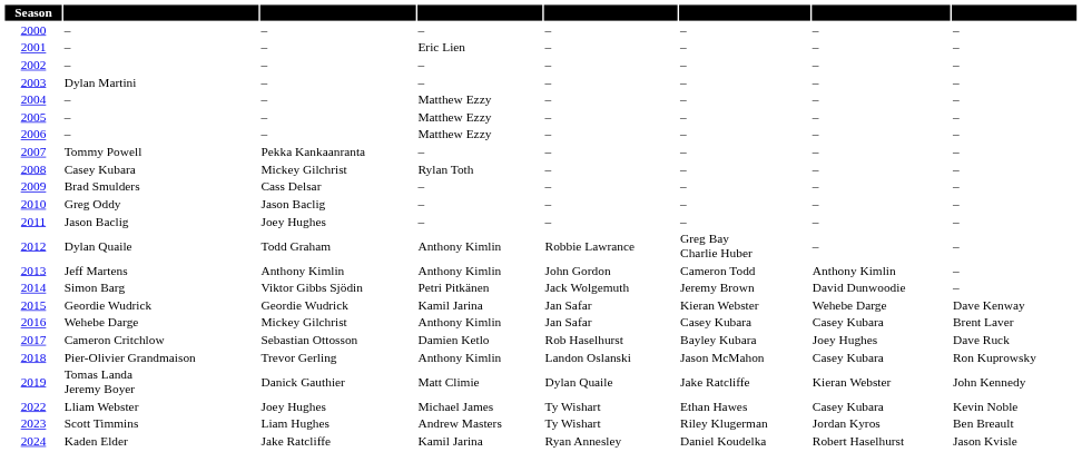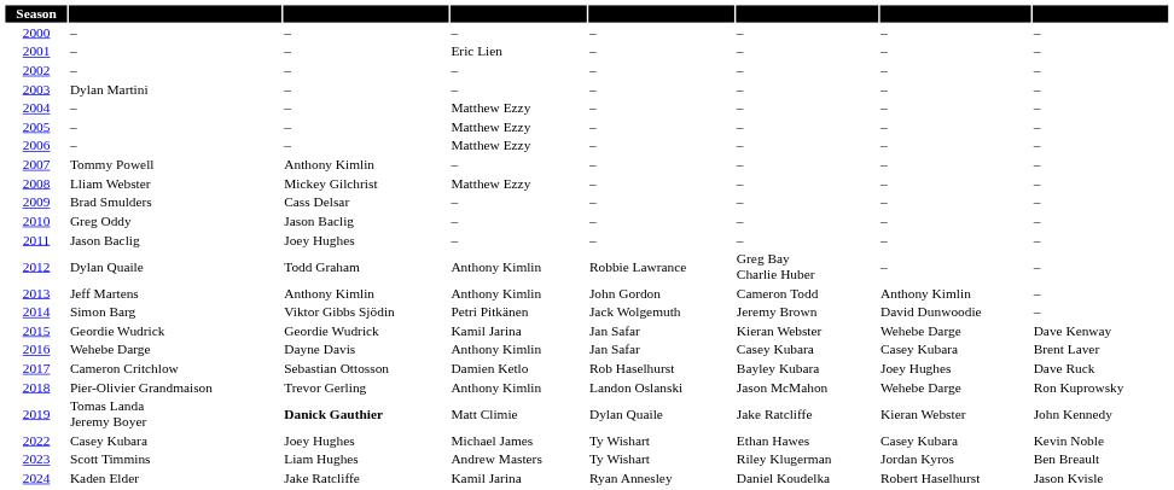 <table class="toccolours" style="width:85em">
 <tr>
 <th style="background:#000000;color:white;">Season</th>
 <th style="background:#000000;color:white;"></th>
 <th style="background:#000000;color:white;"></th>
 <th style="background:#000000;color:white;"></th>
 <th style="background:#000000;color:white;"></th>
 <th style="background:#000000;color:white;"></th>
 <th style="background:#000000;color:white;"></th>
 <th style="background:#000000;color:white;"></th>
 </tr>
 <tr>
 <td align="center"><a href='#'>2000</a></td>
 <td>–</td>
 <td>–</td>
 <td>–</td>
 <td>–</td>
 <td>–</td>
 <td>–</td>
 <td>–</td>
 </tr>
 <tr>
 <td align="center"><a href='#'>2001</a></td>
 <td>–</td>
 <td>–</td>
 <td> Eric Lien</td>
 <td>–</td>
 <td>–</td>
 <td>–</td>
 <td>–</td>
 </tr>
 <tr>
 <td align="center"><a href='#'>2002</a></td>
 <td>–</td>
 <td>–</td>
 <td>–</td>
 <td>–</td>
 <td>–</td>
 <td>–</td>
 <td>–</td>
 </tr>
 <tr>
 <td align="center"><a href='#'>2003</a></td>
 <td> Dylan Martini</td>
 <td>–</td>
 <td>–</td>
 <td>–</td>
 <td>–</td>
 <td>–</td>
 <td>–</td>
 </tr>
 <tr>
 <td align="center"><a href='#'>2004</a></td>
 <td>–</td>
 <td>–</td>
 <td> Matthew Ezzy</td>
 <td>–</td>
 <td>–</td>
 <td>–</td>
 <td>–</td>
 </tr>
 <tr>
 <td align="center"><a href='#'>2005</a></td>
 <td>–</td>
 <td>–</td>
 <td> Matthew Ezzy</td>
 <td>–</td>
 <td>–</td>
 <td>–</td>
 <td>–</td>
 </tr>
 <tr>
 <td align="center"><a href='#'>2006</a></td>
 <td>–</td>
 <td>–</td>
 <td> Matthew Ezzy</td>
 <td>–</td>
 <td>–</td>
 <td>–</td>
 <td>–</td>
 </tr>
 <tr>
 <td align="center"><a href='#'>2007</a></td>
 <td> Tommy Powell</td>
-<td> Pekka Kankaanranta</td>
+<td> Anthony Kimlin</td>
 <td>–</td>
 <td>–</td>
 <td>–</td>
 <td>–</td>
 <td>–</td>
 </tr>
 <tr>
 <td align="center"><a href='#'>2008</a></td>
-<td> Casey Kubara</td>
+<td> Lliam Webster</td>
 <td> Mickey Gilchrist</td>
-<td> Rylan Toth</td>
+<td> Matthew Ezzy</td>
 <td>–</td>
 <td>–</td>
 <td>–</td>
 <td>–</td>
 </tr>
 <tr>
 <td align="center"><a href='#'>2009</a></td>
 <td> Brad Smulders</td>
 <td> Cass Delsar</td>
 <td>–</td>
 <td>–</td>
 <td>–</td>
 <td>–</td>
 <td>–</td>
 </tr>
 <tr>
 <td align="center"><a href='#'>2010</a></td>
 <td> Greg Oddy</td>
 <td> Jason Baclig</td>
 <td>–</td>
 <td>–</td>
 <td>–</td>
 <td>–</td>
 <td>–</td>
 </tr>
 <tr>
 <td align="center"><a href='#'>2011</a></td>
 <td> Jason Baclig</td>
 <td> Joey Hughes</td>
 <td>–</td>
 <td>–</td>
 <td>–</td>
 <td>–</td>
 <td>–</td>
 </tr>
 <tr>
 <td align="center"><a href='#'>2012</a></td>
 <td> Dylan Quaile</td>
 <td> Todd Graham</td>
 <td> Anthony Kimlin</td>
 <td> Robbie Lawrance</td>
 <td> Greg Bay <br>  Charlie Huber</td>
 <td>–</td>
 <td>–</td>
 </tr>
 <tr>
 <td align="center"><a href='#'>2013</a></td>
 <td> Jeff Martens</td>
 <td> Anthony Kimlin</td>
 <td> Anthony Kimlin</td>
 <td> John Gordon</td>
 <td> Cameron Todd</td>
 <td> Anthony Kimlin</td>
 <td>–</td>
 </tr>
 <tr>
 <td align="center"><a href='#'>2014</a></td>
 <td> Simon Barg</td>
 <td> Viktor Gibbs Sjödin</td>
 <td> Petri Pitkänen</td>
 <td> Jack Wolgemuth</td>
 <td> Jeremy Brown</td>
 <td> David Dunwoodie</td>
 <td>–</td>
 </tr>
 <tr>
 <td align="center"><a href='#'>2015</a></td>
 <td> Geordie Wudrick</td>
 <td> Geordie Wudrick</td>
 <td> Kamil Jarina</td>
 <td> Jan Safar</td>
 <td> Kieran Webster</td>
 <td> Wehebe Darge</td>
 <td> Dave Kenway</td>
 </tr>
 <tr>
 <td align="center"><a href='#'>2016</a></td>
 <td> Wehebe Darge</td>
-<td> Mickey Gilchrist</td>
+<td> Dayne Davis</td>
 <td> Anthony Kimlin</td>
 <td> Jan Safar</td>
 <td> Casey Kubara</td>
 <td> Casey Kubara</td>
 <td> Brent Laver</td>
 </tr>
 <tr>
 <td align="center"><a href='#'>2017</a></td>
 <td> Cameron Critchlow</td>
 <td> Sebastian Ottosson</td>
 <td> Damien Ketlo</td>
 <td> Rob Haselhurst</td>
 <td> Bayley Kubara</td>
 <td> Joey Hughes</td>
 <td> Dave Ruck</td>
 </tr>
 <tr>
 <td align="center"><a href='#'>2018</a></td>
 <td> Pier-Olivier Grandmaison</td>
 <td> Trevor Gerling</td>
 <td> Anthony Kimlin</td>
 <td> Landon Oslanski</td>
 <td> Jason McMahon</td>
-<td> Casey Kubara</td>
+<td> Wehebe Darge</td>
 <td> Ron Kuprowsky</td>
 </tr>
 <tr>
 <td align="center"><a href='#'>2019</a></td>
 <td> Tomas Landa <br>  Jeremy Boyer</td>
-<td> Danick Gauthier</td>
+<td><strong> Danick Gauthier</strong></td>
 <td> Matt Climie</td>
 <td> Dylan Quaile</td>
 <td> Jake Ratcliffe</td>
 <td> Kieran Webster</td>
 <td> John Kennedy</td>
 </tr>
 <tr>
 <td align="center"><a href='#'>2022</a></td>
-<td> Lliam Webster</td>
+<td> Casey Kubara</td>
 <td> Joey Hughes</td>
 <td> Michael James</td>
 <td> Ty Wishart</td>
 <td> Ethan Hawes</td>
 <td> Casey Kubara</td>
 <td> Kevin Noble</td>
 </tr>
 <tr>
 <td align="center"><a href='#'>2023</a></td>
 <td> Scott Timmins</td>
 <td> Liam Hughes</td>
 <td> Andrew Masters</td>
 <td> Ty Wishart</td>
 <td> Riley Klugerman</td>
 <td> Jordan Kyros</td>
 <td> Ben Breault</td>
 </tr>
 <tr>
 <td align="center"><a href='#'>2024</a></td>
 <td> Kaden Elder</td>
 <td> Jake Ratcliffe</td>
 <td> Kamil Jarina</td>
 <td> Ryan Annesley</td>
 <td> Daniel Koudelka</td>
 <td> Robert Haselhurst</td>
 <td> Jason Kvisle</td>
 </tr>
 <tr>
 </tr>
 </table>
